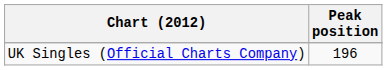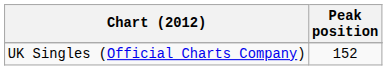 <table class="wikitable sortable">
 <tr>
 <th>Chart (2012)</th>
 <th>Peak<br>position</th>
 </tr>
 <tr>
 </tr>
 <tr>
 </tr>
 <tr>
 </tr>
 <tr>
 </tr>
 <tr>
 </tr>
 <tr>
 <td>UK Singles (<a href='#'>Official Charts Company</a>)</td>
-<td style="text-align:center;">196</td>
+<td style="text-align:center;">152</td>
 </tr>
 </table>
